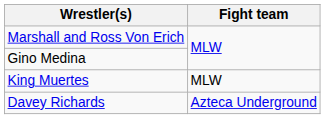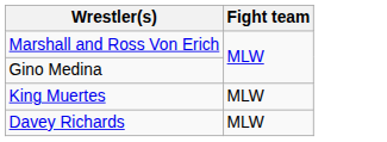 <table class="wikitable">
 <tr>
 <th>Wrestler(s)</th>
 <th>Fight team</th>
 </tr>
 <tr>
 <td><a href='#'>Marshall and Ross Von Erich</a></td>
 <td rowspan="2"><a href='#'>MLW</a></td>
 </tr>
 <tr>
 <td>Gino Medina</td>
 </tr>
 <tr>
 <td><a href='#'>King Muertes</a></td>
 <td>MLW</td>
 </tr>
 <tr>
 <td><a href='#'>Davey Richards</a></td>
-<td><a href='#'>Azteca Underground</a></td>
+<td>MLW</td>
 </tr>
 </table>
